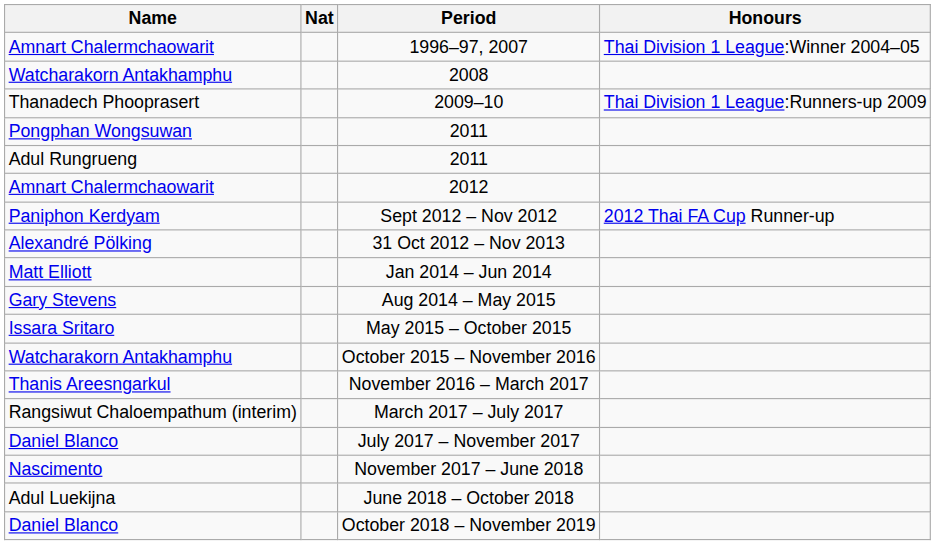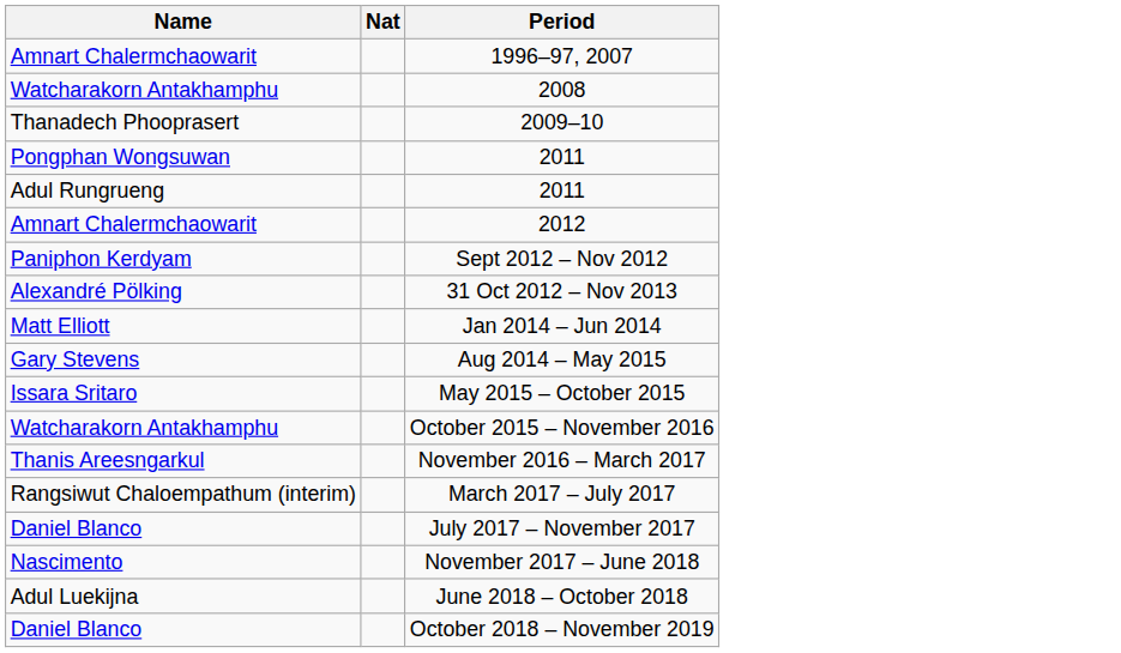 <table class="wikitable">
 <tr>
 <th>Name</th>
 <th>Nat</th>
 <th>Period</th>
-<th>Honours</th>
 </tr>
 <tr>
 <td><a href='#'>Amnart Chalermchaowarit</a></td>
 <td align="center"></td>
 <td align="center">1996–97, 2007</td>
-<td><a href='#'>Thai Division 1 League</a>:Winner 2004–05</td>
 </tr>
 <tr>
 <td><a href='#'>Watcharakorn Antakhamphu</a></td>
 <td align="center"></td>
 <td align="center">2008</td>
-<td></td>
 </tr>
 <tr>
 <td>Thanadech Phooprasert</td>
 <td align="center"></td>
 <td align="center">2009–10</td>
-<td><a href='#'>Thai Division 1 League</a>:Runners-up 2009</td>
 </tr>
 <tr>
 <td><a href='#'>Pongphan Wongsuwan</a></td>
 <td align="center"></td>
 <td align="center">2011</td>
-<td></td>
 </tr>
 <tr>
 <td>Adul Rungrueng</td>
 <td align="center"></td>
 <td align="center">2011</td>
-<td></td>
 </tr>
 <tr>
 <td><a href='#'>Amnart Chalermchaowarit</a></td>
 <td align="center"></td>
 <td align="center">2012</td>
-<td></td>
 </tr>
 <tr>
 <td><a href='#'>Paniphon Kerdyam</a></td>
 <td align="center"></td>
 <td align="center">Sept 2012 – Nov 2012</td>
-<td><a href='#'>2012 Thai FA Cup</a> Runner-up</td>
 </tr>
 <tr>
 <td><a href='#'>Alexandré Pölking</a></td>
 <td align="center"></td>
 <td align="center">31 Oct 2012 – Nov 2013</td>
-<td></td>
 </tr>
 <tr>
 <td><a href='#'>Matt Elliott</a></td>
 <td align="center"></td>
 <td align="center">Jan 2014 – Jun 2014</td>
-<td></td>
 </tr>
 <tr>
 <td><a href='#'>Gary Stevens</a></td>
 <td align="center"></td>
 <td align="center">Aug 2014 – May 2015</td>
-<td></td>
 </tr>
 <tr>
 <td><a href='#'>Issara Sritaro</a></td>
 <td align="center"></td>
 <td align="center">May 2015 – October 2015</td>
-<td></td>
 </tr>
 <tr>
 <td><a href='#'>Watcharakorn Antakhamphu</a></td>
 <td align="center"></td>
 <td align="center">October 2015 –  November 2016</td>
-<td></td>
 </tr>
 <tr>
 <td><a href='#'>Thanis Areesngarkul</a></td>
 <td align="center"></td>
 <td align="center">November 2016 – March 2017</td>
-<td></td>
 </tr>
 <tr>
 <td>Rangsiwut Chaloempathum (interim)</td>
 <td align="center"></td>
 <td align="center">March 2017 – July 2017</td>
-<td></td>
 </tr>
 <tr>
 <td><a href='#'>Daniel Blanco</a></td>
 <td align="center"></td>
 <td align="center">July 2017 – November 2017</td>
-<td></td>
 </tr>
 <tr>
 <td><a href='#'>Nascimento</a></td>
 <td align="center"></td>
 <td align="center">November 2017 – June 2018</td>
-<td></td>
 </tr>
 <tr>
 <td>Adul Luekijna</td>
 <td align="center"></td>
 <td align="center">June 2018 – October 2018</td>
-<td></td>
 </tr>
 <tr>
 <td><a href='#'>Daniel Blanco</a></td>
 <td align="center"></td>
 <td align="center">October 2018 – November 2019</td>
-<td></td>
 </tr>
 </table>
